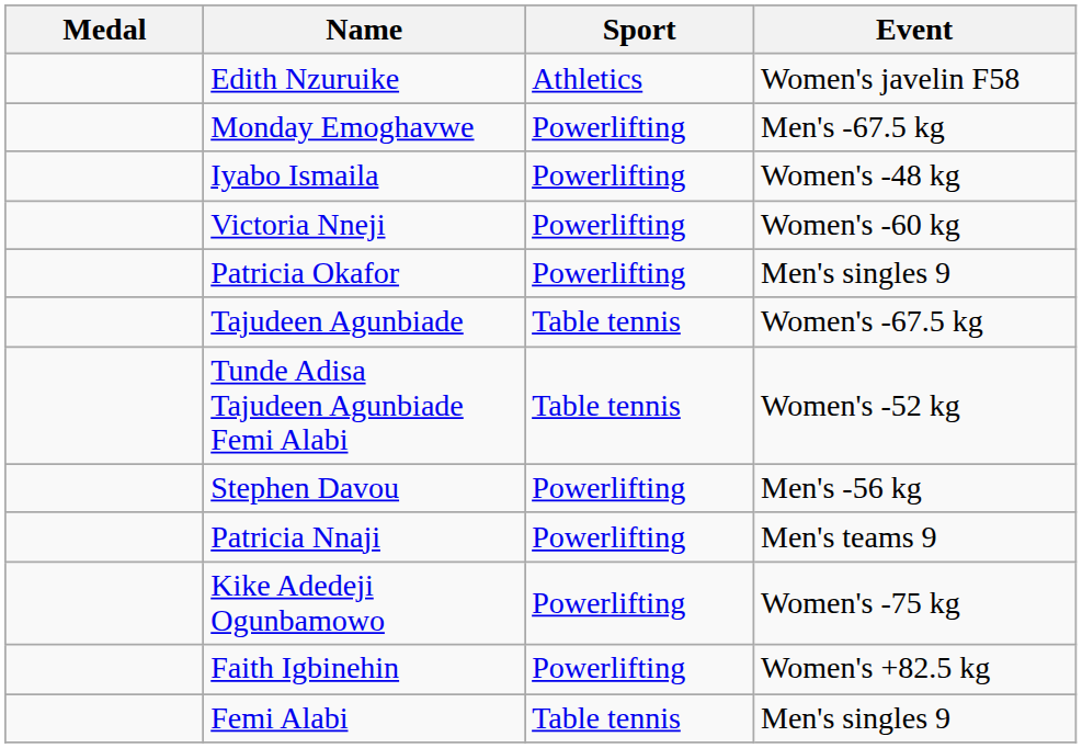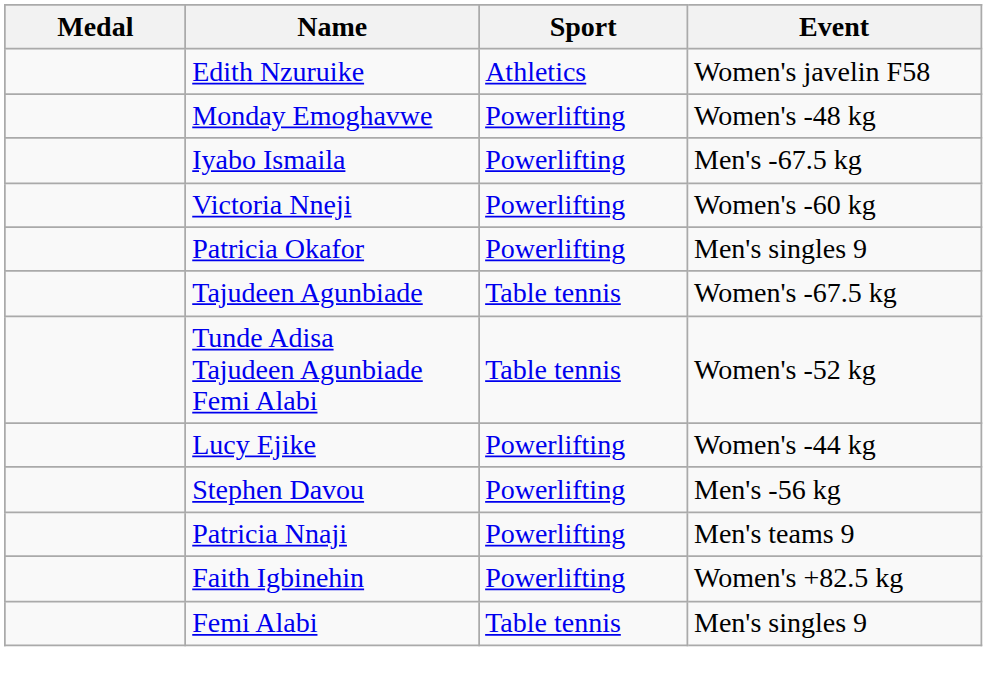 <table class="wikitable">
 <tr>
 <th style="width:6em">Medal</th>
 <th style="width:10em">Name</th>
 <th style="width:7em">Sport</th>
 <th style="width:10em">Event</th>
 </tr>
 <tr>
 <td></td>
 <td><a href='#'>Edith Nzuruike</a></td>
 <td><a href='#'>Athletics</a></td>
 <td>Women's javelin F58</td>
 </tr>
 <tr>
 <td></td>
 <td><a href='#'>Monday Emoghavwe</a></td>
 <td><a href='#'>Powerlifting</a></td>
-<td>Men's -67.5 kg</td>
+<td>Women's -48 kg</td>
 </tr>
 <tr>
 <td></td>
 <td><a href='#'>Iyabo Ismaila</a></td>
 <td><a href='#'>Powerlifting</a></td>
-<td>Women's -48 kg</td>
+<td>Men's -67.5 kg</td>
 </tr>
 <tr>
 <td></td>
 <td><a href='#'>Victoria Nneji</a></td>
 <td><a href='#'>Powerlifting</a></td>
 <td>Women's -60 kg</td>
 </tr>
 <tr>
 <td></td>
 <td><a href='#'>Patricia Okafor</a></td>
 <td><a href='#'>Powerlifting</a></td>
 <td>Men's singles 9</td>
 </tr>
 <tr>
 <td></td>
 <td><a href='#'>Tajudeen Agunbiade</a></td>
 <td><a href='#'>Table tennis</a></td>
 <td>Women's -67.5 kg</td>
 </tr>
 <tr>
 <td></td>
 <td><a href='#'>Tunde Adisa</a><br> <a href='#'>Tajudeen Agunbiade</a><br> <a href='#'>Femi Alabi</a></td>
 <td><a href='#'>Table tennis</a></td>
 <td>Women's -52 kg</td>
 </tr>
 <tr>
 <td></td>
+<td><a href='#'>Lucy Ejike</a></td>
+<td><a href='#'>Powerlifting</a></td>
+<td>Women's -44 kg</td>
+</tr>
+<tr>
+<td></td>
 <td><a href='#'>Stephen Davou</a></td>
 <td><a href='#'>Powerlifting</a></td>
 <td>Men's -56 kg</td>
 </tr>
 <tr>
 <td></td>
 <td><a href='#'>Patricia Nnaji</a></td>
 <td><a href='#'>Powerlifting</a></td>
 <td>Men's teams 9</td>
-</tr>
-<tr>
-<td></td>
-<td><a href='#'>Kike Adedeji Ogunbamowo</a></td>
-<td><a href='#'>Powerlifting</a></td>
-<td>Women's -75 kg</td>
 </tr>
 <tr>
 <td></td>
 <td><a href='#'>Faith Igbinehin</a></td>
 <td><a href='#'>Powerlifting</a></td>
 <td>Women's +82.5 kg</td>
 </tr>
 <tr>
 <td></td>
 <td><a href='#'>Femi Alabi</a></td>
 <td><a href='#'>Table tennis</a></td>
 <td>Men's singles 9</td>
 </tr>
 </table>
